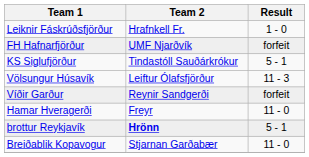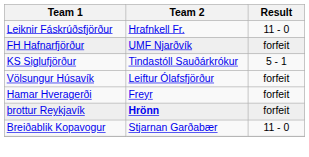 <table class="wikitable">
 <tr>
 <th width="180">Team 1</th>
 <th width="180">Team 2</th>
 <th width="80">Result</th>
 </tr>
 <tr>
 <td><a href='#'>Leiknir Fáskrúðsfjörður</a></td>
 <td><a href='#'>Hrafnkell Fr.</a></td>
-<td align="center">1 - 0</td>
+<td align="center">11 - 0</td>
 </tr>
 <tr style="background:#EFEFEF">
 <td><a href='#'>FH Hafnarfjörður</a></td>
 <td><a href='#'>UMF Njarðvík</a></td>
 <td align="center">forfeit</td>
 </tr>
 <tr>
 <td><a href='#'>KS Siglufjörður</a></td>
 <td><a href='#'>Tindastóll Sauðárkrókur</a></td>
 <td align="center">5 - 1</td>
 </tr>
 <tr>
 <td><a href='#'>Völsungur Húsavík</a></td>
 <td><a href='#'>Leiftur Ólafsfjörður</a></td>
-<td align="center">11 - 3</td>
-</tr>
-<tr style="background:#EFEFEF">
-<td><a href='#'>Víðir Garður</a></td>
-<td><a href='#'>Reynir Sandgerði</a></td>
 <td align="center">forfeit</td>
 </tr>
 <tr>
 <td><a href='#'>Hamar Hveragerði</a></td>
 <td><a href='#'>Freyr</a></td>
-<td align="center">11 - 0</td>
+<td align="center">forfeit</td>
 </tr>
 <tr style="background:#EFEFEF">
 <td><a href='#'>þrottur Reykjavík</a></td>
 <td><strong><a href='#'>Hrönn</a></strong></td>
-<td align="center">5 - 1</td>
+<td align="center">forfeit</td>
 </tr>
 <tr>
 <td><a href='#'>Breiðablik Kopavogur</a></td>
 <td><a href='#'>Stjarnan Garðabær</a></td>
 <td align="center">11 - 0</td>
 </tr>
 <tr style="background:#EFEFEF">
 </tr>
 </table>
